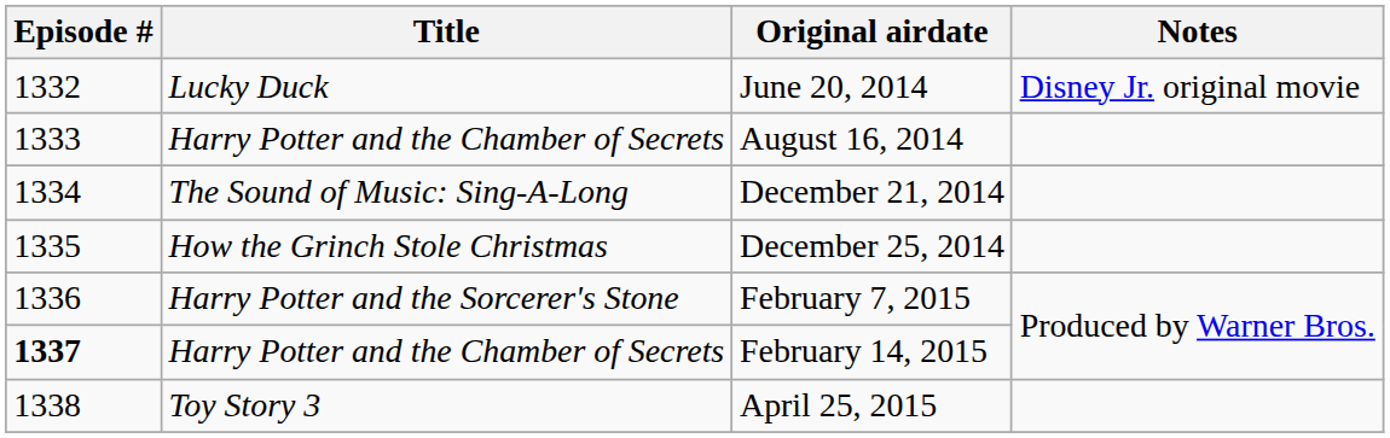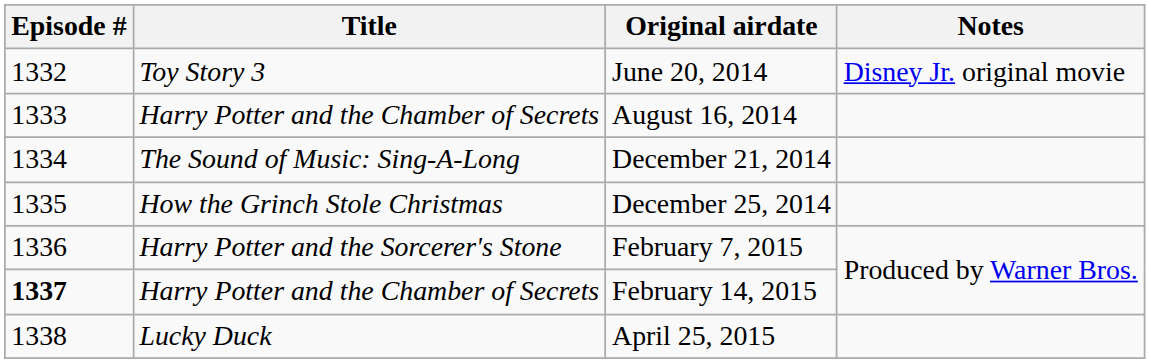 <table class="wikitable sortable">
 <tr>
 <th>Episode #</th>
 <th>Title</th>
 <th>Original airdate</th>
 <th>Notes</th>
 </tr>
 <tr>
 <td>1332</td>
-<td><em>Lucky Duck</em></td>
+<td><em>Toy Story 3</em></td>
 <td>June 20, 2014</td>
 <td><a href='#'>Disney Jr.</a> original movie</td>
 </tr>
 <tr>
 <td>1333</td>
 <td><em>Harry Potter and the Chamber of Secrets</em></td>
 <td>August 16, 2014</td>
 <td></td>
 </tr>
 <tr>
 <td>1334</td>
 <td><em>The Sound of Music: Sing-A-Long</em></td>
 <td>December 21, 2014</td>
 <td></td>
 </tr>
 <tr>
 <td>1335</td>
 <td><em>How the Grinch Stole Christmas</em></td>
 <td>December 25, 2014</td>
 <td></td>
 </tr>
 <tr>
 <td>1336</td>
 <td><em>Harry Potter and the Sorcerer's Stone</em></td>
 <td>February 7, 2015</td>
 <td rowspan="2">Produced by <a href='#'>Warner Bros.</a></td>
 </tr>
 <tr>
 <td><strong>1337</strong></td>
 <td><em>Harry Potter and the Chamber of Secrets</em></td>
 <td>February 14, 2015</td>
 </tr>
 <tr>
 <td>1338</td>
-<td><em>Toy Story 3</em></td>
+<td><em>Lucky Duck</em></td>
 <td>April 25, 2015</td>
 <td></td>
 </tr>
 </table>
